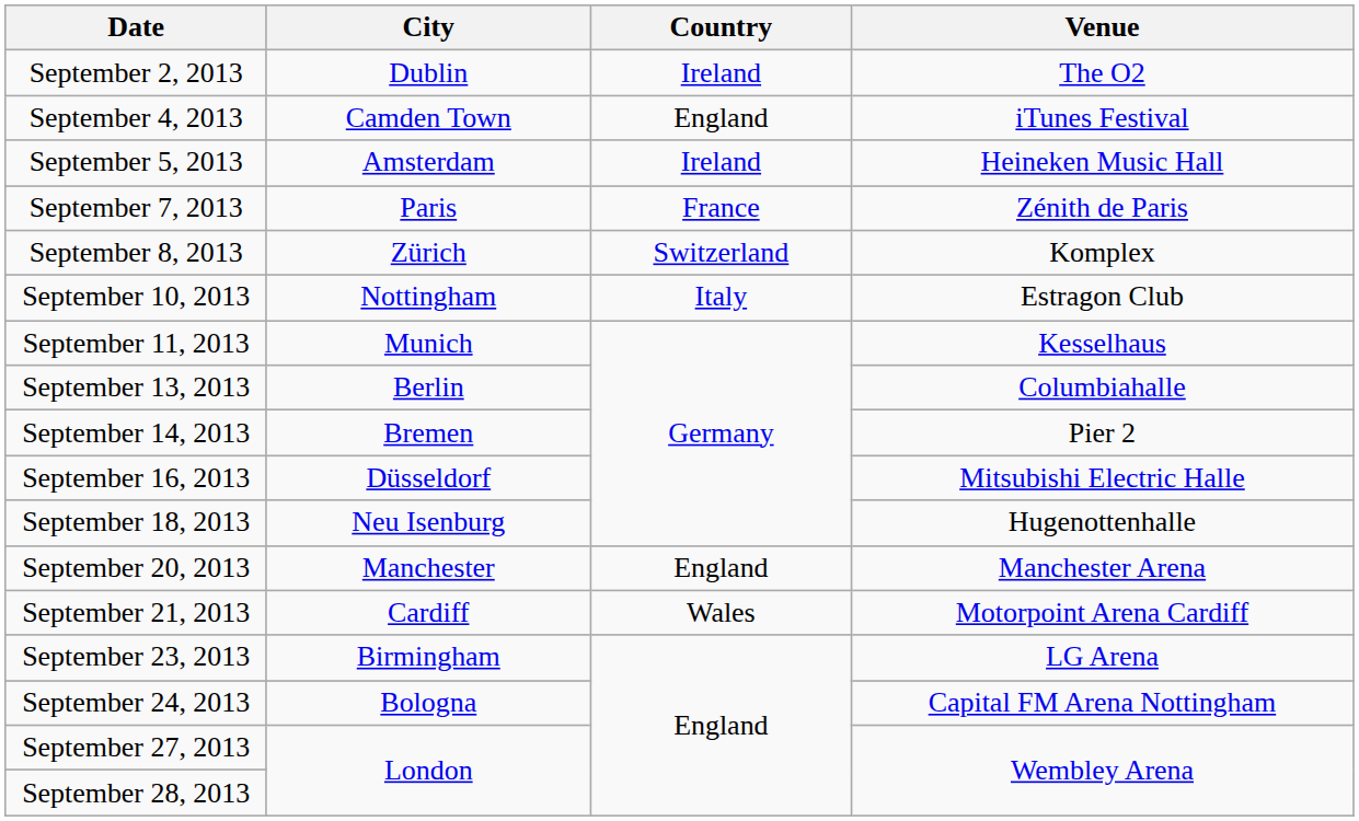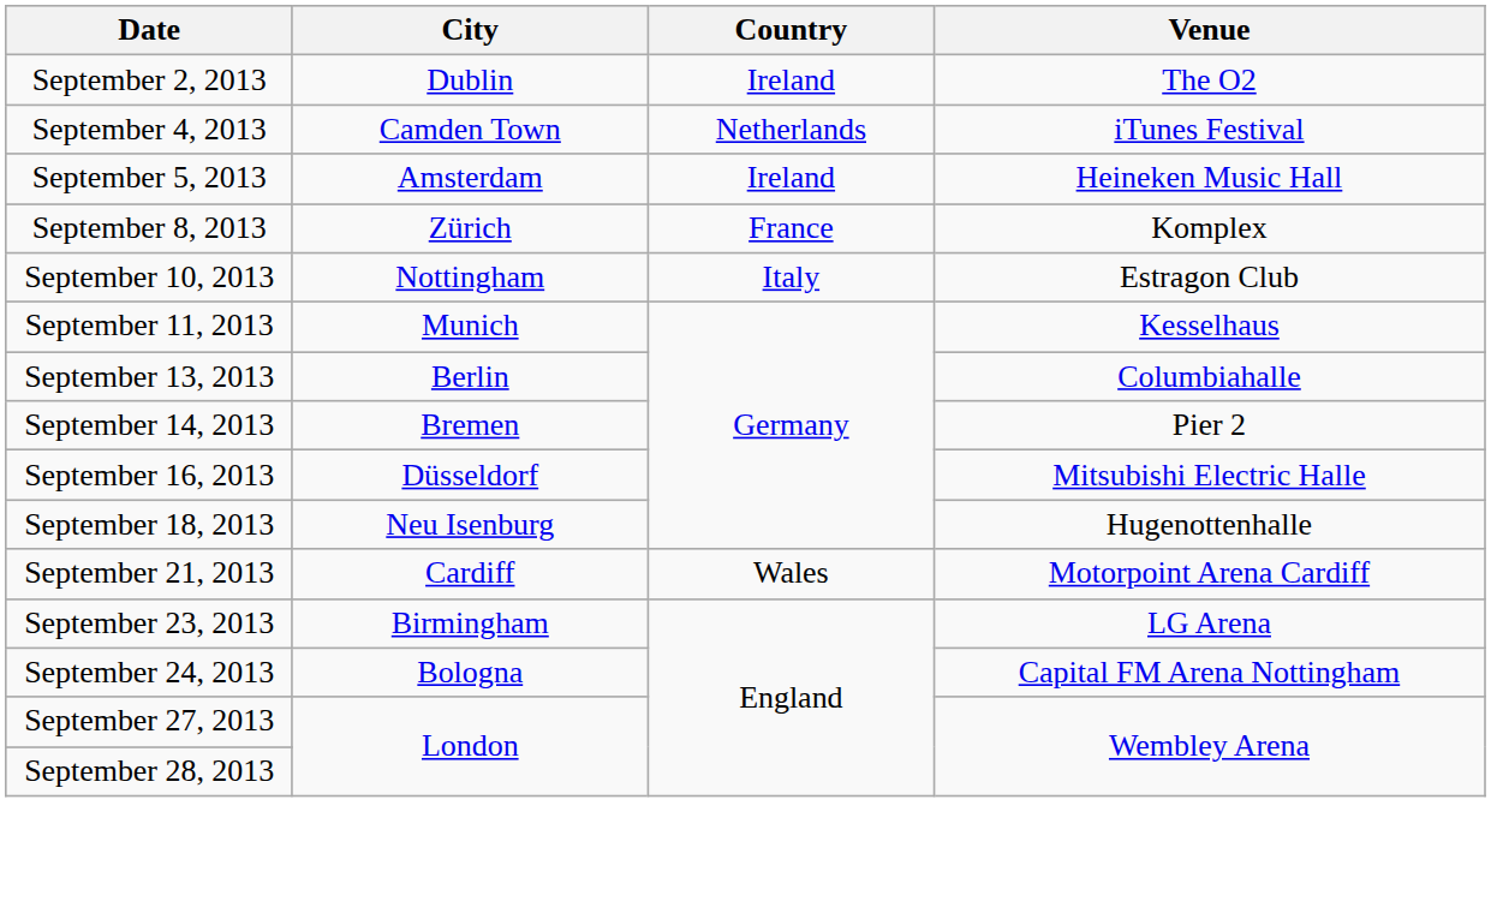 <table class="wikitable" style="text-align:center;">
 <tr>
 <th style="width:140px;">Date</th>
 <th style="width:175px;">City</th>
 <th style="width:140px;">Country</th>
 <th style="width:275px;">Venue</th>
 </tr>
 <tr>
 <td>September 2, 2013</td>
 <td><a href='#'>Dublin</a></td>
 <td><a href='#'>Ireland</a></td>
 <td><a href='#'>The O2</a></td>
 </tr>
 <tr>
 <td>September 4, 2013</td>
 <td><a href='#'>Camden Town</a></td>
-<td>England</td>
+<td><a href='#'>Netherlands</a></td>
 <td><a href='#'>iTunes Festival</a></td>
 </tr>
 <tr>
 <td>September 5, 2013</td>
 <td><a href='#'>Amsterdam</a></td>
 <td><a href='#'>Ireland</a></td>
 <td><a href='#'>Heineken Music Hall</a></td>
 </tr>
 <tr>
-<td>September 7, 2013</td>
-<td><a href='#'>Paris</a></td>
-<td><a href='#'>France</a></td>
-<td><a href='#'>Zénith de Paris</a></td>
-</tr>
-<tr>
 <td>September 8, 2013</td>
 <td><a href='#'>Zürich</a></td>
-<td><a href='#'>Switzerland</a></td>
+<td><a href='#'>France</a></td>
 <td>Komplex</td>
 </tr>
 <tr>
 <td>September 10, 2013</td>
 <td><a href='#'>Nottingham</a></td>
 <td><a href='#'>Italy</a></td>
 <td>Estragon Club</td>
 </tr>
 <tr>
 <td>September 11, 2013</td>
 <td><a href='#'>Munich</a></td>
 <td rowspan="5"><a href='#'>Germany</a></td>
 <td><a href='#'>Kesselhaus</a></td>
 </tr>
 <tr>
 <td>September 13, 2013</td>
 <td><a href='#'>Berlin</a></td>
 <td><a href='#'>Columbiahalle</a></td>
 </tr>
 <tr>
 <td>September 14, 2013</td>
 <td><a href='#'>Bremen</a></td>
 <td>Pier 2</td>
 </tr>
 <tr>
 <td>September 16, 2013</td>
 <td><a href='#'>Düsseldorf</a></td>
 <td><a href='#'>Mitsubishi Electric Halle</a></td>
 </tr>
 <tr>
 <td>September 18, 2013</td>
 <td><a href='#'>Neu Isenburg</a></td>
 <td>Hugenottenhalle</td>
 </tr>
 <tr>
-<td>September 20, 2013</td>
-<td><a href='#'>Manchester</a></td>
-<td>England</td>
-<td><a href='#'>Manchester Arena</a></td>
-</tr>
-<tr>
 <td>September 21, 2013</td>
 <td><a href='#'>Cardiff</a></td>
 <td>Wales</td>
 <td><a href='#'>Motorpoint Arena Cardiff</a></td>
 </tr>
 <tr>
 <td>September 23, 2013</td>
 <td><a href='#'>Birmingham</a></td>
 <td rowspan="4">England</td>
 <td><a href='#'>LG Arena</a></td>
 </tr>
 <tr>
 <td>September 24, 2013</td>
 <td><a href='#'>Bologna</a></td>
 <td><a href='#'>Capital FM Arena Nottingham</a></td>
 </tr>
 <tr>
 <td>September 27, 2013</td>
 <td rowspan="2"><a href='#'>London</a></td>
 <td rowspan="2"><a href='#'>Wembley Arena</a></td>
 </tr>
 <tr>
 <td>September 28, 2013</td>
 </tr>
 </table>
